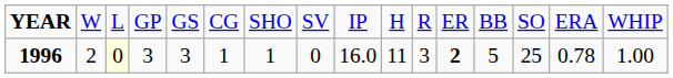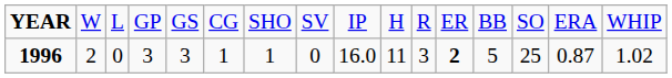 <table class="wikitable">
 <tr align=center>
 <td><strong>YEAR</strong></td>
 <td><a href='#'>W</a></td>
 <td><a href='#'>L</a></td>
 <td><a href='#'>GP</a></td>
 <td><a href='#'>GS</a></td>
 <td><a href='#'>CG</a></td>
 <td><a href='#'>SHO</a></td>
 <td><a href='#'>SV</a></td>
 <td><a href='#'>IP</a></td>
 <td><a href='#'>H</a></td>
 <td><a href='#'>R</a></td>
 <td><a href='#'>ER</a></td>
 <td><a href='#'>BB</a></td>
 <td><a href='#'>SO</a></td>
 <td><a href='#'>ERA</a></td>
 <td><a href='#'>WHIP</a></td>
 </tr>
 <tr align=center>
 <td><strong>1996</strong></td>
 <td>2</td>
-<td style="background: lightyellow;">0</td>
+<td>0</td>
 <td>3</td>
 <td>3</td>
 <td>1</td>
 <td>1</td>
 <td>0</td>
 <td>16.0</td>
 <td>11</td>
 <td>3</td>
 <td><strong>2</strong></td>
 <td>5</td>
 <td>25</td>
-<td>0.78</td>
-<td>1.00</td>
+<td>0.87</td>
+<td>1.02</td>
 </tr>
 </table>
